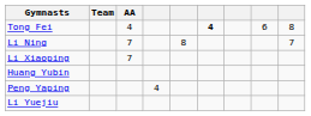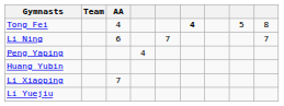 <table class="wikitable sortable collapsible autocollapse plainrowheaders" style="text-align:center; font-size:95%;">
 <tr>
 <th width=28% class=unsortable>Gymnasts</th>
 <th width=9% class=unsortable>Team</th>
 <th width=9% class=unsortable>AA</th>
 <th width=9% class=unsortable></th>
 <th width=9% class=unsortable></th>
 <th width=9% class=unsortable></th>
 <th width=9% class=unsortable></th>
 <th width=9% class=unsortable></th>
 <th width=9% class=unsortable></th>
 </tr>
 <tr>
 <td align=left><a href='#'>Tong Fei</a></td>
 <td></td>
 <td>4</td>
 <td></td>
 <td></td>
 <td><strong>4</strong></td>
 <td></td>
-<td>6</td>
+<td>5</td>
 <td>8</td>
 </tr>
 <tr>
 <td align=left><a href='#'>Li Ning</a></td>
 <td></td>
+<td>6</td>
+<td></td>
 <td>7</td>
-<td></td>
-<td>8</td>
 <td></td>
 <td></td>
 <td></td>
 <td>7</td>
 </tr>
 <tr>
-<td align=left><a href='#'>Li Xiaoping</a></td>
+<td align=left><a href='#'>Peng Yaping</a></td>
 <td></td>
-<td>7</td>
 <td></td>
+<td>4</td>
 <td></td>
 <td></td>
 <td></td>
 <td></td>
 <td></td>
 </tr>
 <tr>
 <td align=left><a href='#'>Huang Yubin</a></td>
 <td></td>
 <td></td>
 <td></td>
 <td></td>
 <td></td>
 <td></td>
 <td></td>
 <td></td>
 </tr>
 <tr>
-<td align=left><a href='#'>Peng Yaping</a></td>
+<td align=left><a href='#'>Li Xiaoping</a></td>
 <td></td>
+<td>7</td>
 <td></td>
-<td>4</td>
 <td></td>
 <td></td>
 <td></td>
 <td></td>
 <td></td>
 </tr>
 <tr>
 <td align=left><a href='#'>Li Yuejiu</a></td>
 <td></td>
 <td></td>
 <td></td>
 <td></td>
 <td></td>
 <td></td>
 <td></td>
 <td></td>
 </tr>
 </table>
